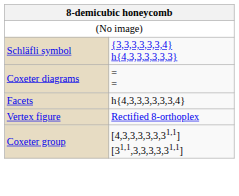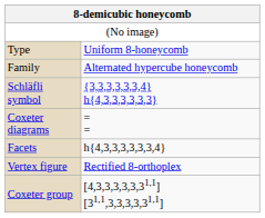 <table class="wikitable" align="right" style="margin-left:10px" width="360">
 <tr>
 <th bgcolor=#e7dcc3 colspan=2>8-demicubic honeycomb</th>
 </tr>
 <tr>
 <td bgcolor=#ffffff align=center colspan=2>(No image)</td>
+</tr>
+<tr>
+<td bgcolor=#e7dcc3 width=100>Type</td>
+<td><a href='#'>Uniform 8-honeycomb</a></td>
+</tr>
+<tr>
+<td bgcolor=#e7dcc3>Family</td>
+<td><a href='#'>Alternated hypercube honeycomb</a></td>
 </tr>
 <tr>
 <td bgcolor=#e7dcc3><a href='#'>Schläfli symbol</a></td>
 <td><a href='#'>{3,3,3,3,3,3,4}</a><br><a href='#'>h{4,3,3,3,3,3,3}</a></td>
 </tr>
 <tr>
 <td bgcolor=#e7dcc3><a href='#'>Coxeter diagrams</a></td>
 <td> = <br> = <br></td>
 </tr>
 <tr>
 <td bgcolor=#e7dcc3><a href='#'>Facets</a></td>
 <td>h{4,3,3,3,3,3,3,4}</td>
 </tr>
 <tr>
 <td bgcolor=#e7dcc3><a href='#'>Vertex figure</a></td>
 <td><a href='#'>Rectified 8-orthoplex</a></td>
 </tr>
 <tr>
 <td bgcolor=#e7dcc3><a href='#'>Coxeter group</a></td>
 <td> [4,3,3,3,3,3,3<sup>1,1</sup>]<br> [3<sup>1,1</sup>,3,3,3,3,3<sup>1,1</sup>]</td>
 </tr>
 </table>
